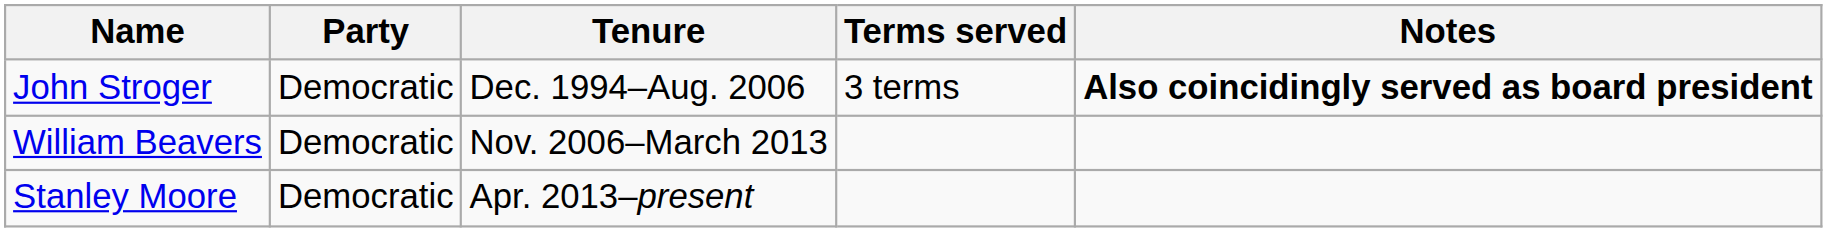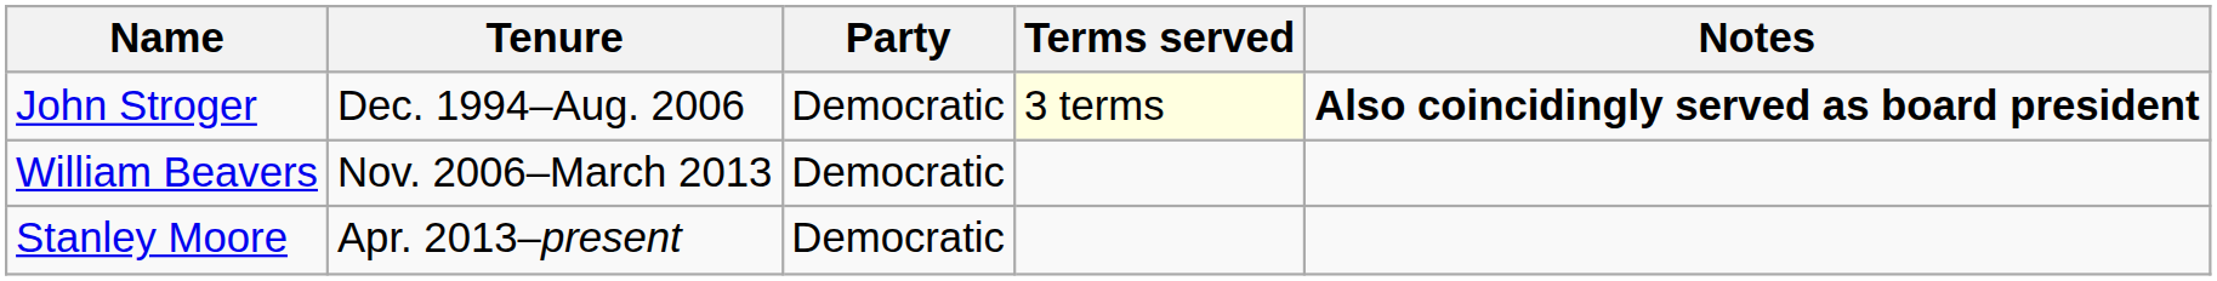 <table class="wikitable mw-collapsible mw-collapsed">
 <tr>
 <th scope="col">Name</th>
+<th scope="col">Tenure</th>
 <th scope="col">Party</th>
-<th scope="col">Tenure</th>
 <th scope="col">Terms served</th>
 <th>Notes</th>
 </tr>
 <tr>
 <td><a href='#'>John Stroger</a></td>
+<td>Dec. 1994–Aug. 2006</td>
 <td>Democratic</td>
-<td>Dec. 1994–Aug. 2006</td>
-<td>3 terms</td>
+<td style="background: lightyellow;">3 terms</td>
 <td><strong>Also coincidingly served as board president</strong></td>
 </tr>
 <tr>
 <td><a href='#'>William Beavers</a></td>
+<td>Nov. 2006–March 2013</td>
 <td>Democratic</td>
-<td>Nov. 2006–March 2013</td>
 <td></td>
 <td></td>
 </tr>
 <tr>
 <td><a href='#'>Stanley Moore</a></td>
+<td>Apr. 2013–<em>present</em></td>
 <td>Democratic</td>
-<td>Apr. 2013–<em>present</em></td>
 <td></td>
 <td></td>
 </tr>
 </table>
